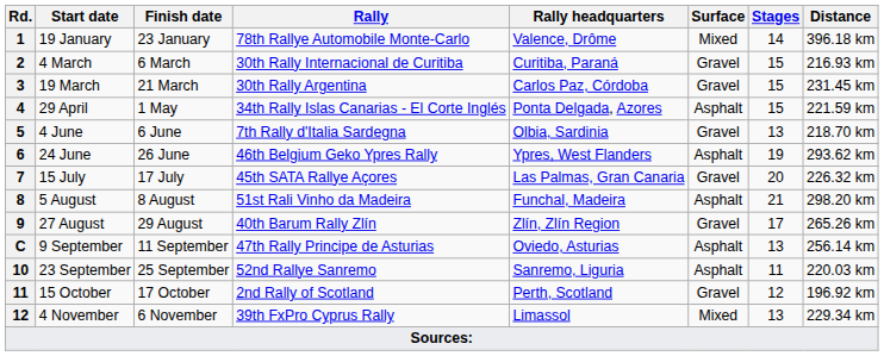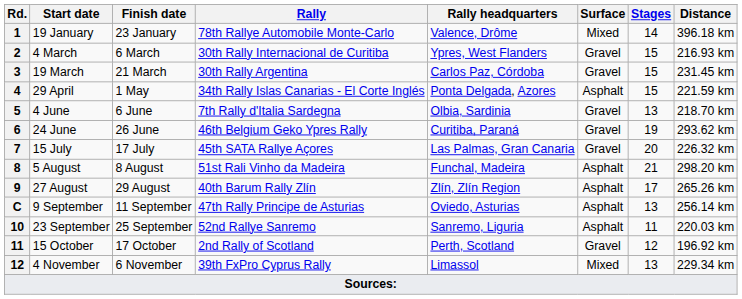 <table class="wikitable" style="font-size: 85%;">
 <tr>
 <th>Rd.</th>
 <th>Start date</th>
 <th>Finish date</th>
 <th><a href='#'>Rally</a></th>
 <th>Rally headquarters</th>
 <th>Surface</th>
 <th><a href='#'>Stages</a></th>
 <th>Distance</th>
 </tr>
 <tr>
 <th>1</th>
 <td>19 January</td>
 <td>23 January</td>
 <td> <a href='#'>78th Rallye Automobile Monte-Carlo</a></td>
 <td><a href='#'>Valence, Drôme</a></td>
 <td align=center>Mixed</td>
 <td align=center>14</td>
 <td align=center>396.18 km</td>
 </tr>
 <tr>
 <th>2</th>
 <td>4 March</td>
 <td>6 March</td>
 <td> <a href='#'>30th Rally Internacional de Curitiba</a></td>
-<td><a href='#'>Curitiba, Paraná</a></td>
+<td><a href='#'>Ypres, West Flanders</a></td>
 <td align=center>Gravel</td>
 <td align=center>15</td>
 <td align=center>216.93 km</td>
 </tr>
 <tr>
 <th>3</th>
 <td>19 March</td>
 <td>21 March</td>
 <td> <a href='#'>30th Rally Argentina</a></td>
 <td><a href='#'>Carlos Paz, Córdoba</a></td>
 <td align=center>Gravel</td>
 <td align=center>15</td>
 <td align=center>231.45 km</td>
 </tr>
 <tr>
 <th>4</th>
 <td>29 April</td>
 <td>1 May</td>
 <td> <a href='#'>34th Rally Islas Canarias - El Corte Inglés</a></td>
 <td><a href='#'>Ponta Delgada</a>, <a href='#'>Azores</a></td>
 <td align="center">Asphalt</td>
 <td align="center">15</td>
 <td align="center">221.59 km</td>
 </tr>
 <tr>
 <th>5</th>
 <td>4 June</td>
 <td>6 June</td>
 <td> <a href='#'>7th Rally d'Italia Sardegna</a></td>
 <td><a href='#'>Olbia, Sardinia</a></td>
 <td align="center">Gravel</td>
 <td align="center">13</td>
 <td align="center">218.70 km</td>
 </tr>
 <tr>
 <th>6</th>
 <td>24 June</td>
 <td>26 June</td>
 <td> <a href='#'>46th Belgium Geko Ypres Rally</a></td>
-<td><a href='#'>Ypres, West Flanders</a></td>
-<td align="center">Asphalt</td>
+<td><a href='#'>Curitiba, Paraná</a></td>
+<td align="center">Gravel</td>
 <td align="center">19</td>
 <td align="center">293.62 km</td>
 </tr>
 <tr>
 <th>7</th>
 <td>15 July</td>
 <td>17 July</td>
 <td> <a href='#'>45th SATA Rallye Açores</a></td>
 <td><a href='#'>Las Palmas, Gran Canaria</a></td>
 <td align="center">Gravel</td>
 <td align="center">20</td>
 <td align="center">226.32 km</td>
 </tr>
 <tr>
 <th>8</th>
 <td>5 August</td>
 <td>8 August</td>
 <td> <a href='#'>51st Rali Vinho da Madeira</a></td>
 <td><a href='#'>Funchal, Madeira</a></td>
 <td align="center">Asphalt</td>
 <td align="center">21</td>
 <td align="center">298.20 km</td>
 </tr>
 <tr>
 <th>9</th>
 <td>27 August</td>
 <td>29 August</td>
 <td> <a href='#'>40th Barum Rally Zlín</a></td>
 <td><a href='#'>Zlín, Zlín Region</a></td>
-<td align=center>Gravel</td>
+<td align="center">Asphalt</td>
 <td align="center">17</td>
 <td align="center">265.26 km</td>
 </tr>
 <tr>
 <th>C</th>
 <td>9 September</td>
 <td>11 September</td>
 <td> <a href='#'>47th Rally Principe de Asturias</a></td>
 <td><a href='#'>Oviedo, Asturias</a></td>
 <td align="center">Asphalt</td>
 <td align="center">13</td>
 <td align="center">256.14 km</td>
 </tr>
 <tr>
 <th>10</th>
 <td>23 September</td>
 <td>25 September</td>
 <td> <a href='#'>52nd Rallye Sanremo</a></td>
 <td><a href='#'>Sanremo, Liguria</a></td>
 <td align="center">Asphalt</td>
 <td align="center">11</td>
 <td align="center">220.03 km</td>
 </tr>
 <tr>
 <th>11</th>
 <td>15 October</td>
 <td>17 October</td>
 <td> <a href='#'>2nd Rally of Scotland</a></td>
 <td><a href='#'>Perth, Scotland</a></td>
 <td align="center">Gravel</td>
 <td align="center">12</td>
 <td align="center">196.92 km</td>
 </tr>
 <tr>
 <th>12</th>
 <td>4 November</td>
 <td>6 November</td>
 <td> <a href='#'>39th FxPro Cyprus Rally</a></td>
 <td><a href='#'>Limassol</a></td>
 <td align=center>Mixed</td>
 <td align="center">13</td>
 <td align="center">229.34 km</td>
 </tr>
 <tr>
 <td colspan="8" style="background-color:#EAECF0;text-align:center"><strong>Sources:</strong></td>
 </tr>
 </table>
